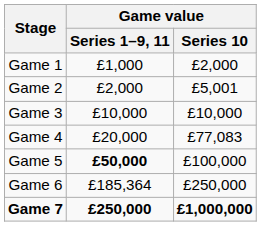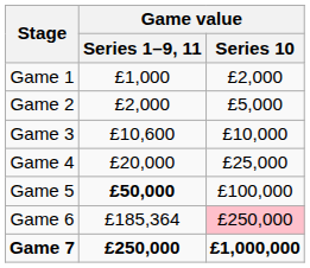 <table class="wikitable" style="text-align:center">
 <tr>
 <th rowspan=2>Stage</th>
 <th colspan=2>Game value</th>
 </tr>
 <tr>
 <th>Series 1–9, 11</th>
 <th>Series 10</th>
 </tr>
 <tr>
 <td>Game 1</td>
 <td>£1,000</td>
 <td>£2,000</td>
 </tr>
 <tr>
 <td>Game 2</td>
 <td>£2,000</td>
-<td>£5,001</td>
+<td>£5,000</td>
 </tr>
 <tr>
 <td>Game 3</td>
-<td>£10,000</td>
+<td>£10,600</td>
 <td>£10,000</td>
 </tr>
 <tr>
 <td>Game 4</td>
 <td>£20,000</td>
-<td>£77,083</td>
+<td>£25,000</td>
 </tr>
 <tr>
 <td>Game 5</td>
 <td><strong>£50,000</strong></td>
 <td>£100,000</td>
 </tr>
 <tr>
 <td>Game 6</td>
 <td>£185,364</td>
-<td>£250,000</td>
+<td style="background: pink;">£250,000</td>
 </tr>
 <tr>
 <td><strong>Game 7</strong></td>
 <td><strong>£250,000</strong></td>
 <td><strong>£1,000,000</strong></td>
 </tr>
 </table>
